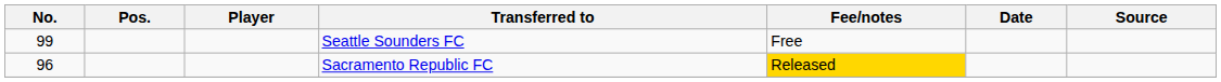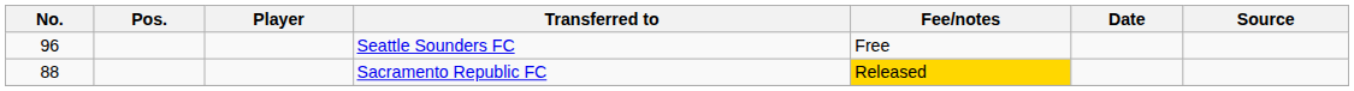 <table class="wikitable sortable" style="width:95%; text-align:center; font-size:95%; text-align:left;">
 <tr>
 <th>No.</th>
 <th><strong>Pos.</strong></th>
 <th><strong>Player</strong></th>
 <th><strong>Transferred to</strong></th>
 <th><strong>Fee/notes</strong></th>
 <th><strong>Date</strong></th>
 <th>Source</th>
 </tr>
 <tr>
-<td align=center>99</td>
+<td align=center>96</td>
 <td align=center></td>
 <td></td>
 <td> <a href='#'>Seattle Sounders FC</a></td>
 <td>Free</td>
 <td></td>
 <td></td>
 </tr>
 <tr>
-<td align=center>96</td>
+<td align=center>88</td>
 <td align=center></td>
 <td></td>
 <td> <a href='#'>Sacramento Republic FC</a></td>
 <td style="background: gold;">Released</td>
 <td></td>
 <td></td>
 </tr>
 <tr>
 </tr>
 </table>
